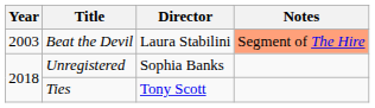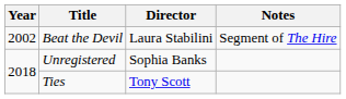 <table class="wikitable">
 <tr>
 <th>Year</th>
 <th>Title</th>
 <th>Director</th>
 <th>Notes</th>
 </tr>
 <tr>
-<td>2003</td>
+<td>2002</td>
 <td><em>Beat the Devil</em></td>
 <td>Laura Stabilini</td>
-<td style="background: lightsalmon;">Segment of <em><a href='#'>The Hire</a></em></td>
+<td>Segment of <em><a href='#'>The Hire</a></em></td>
 </tr>
 <tr>
 <td rowspan=2>2018</td>
 <td><em>Unregistered</em></td>
 <td>Sophia Banks</td>
 <td></td>
 </tr>
 <tr>
 <td><em>Ties</em></td>
 <td><a href='#'>Tony Scott</a></td>
 <td></td>
 </tr>
 </table>
